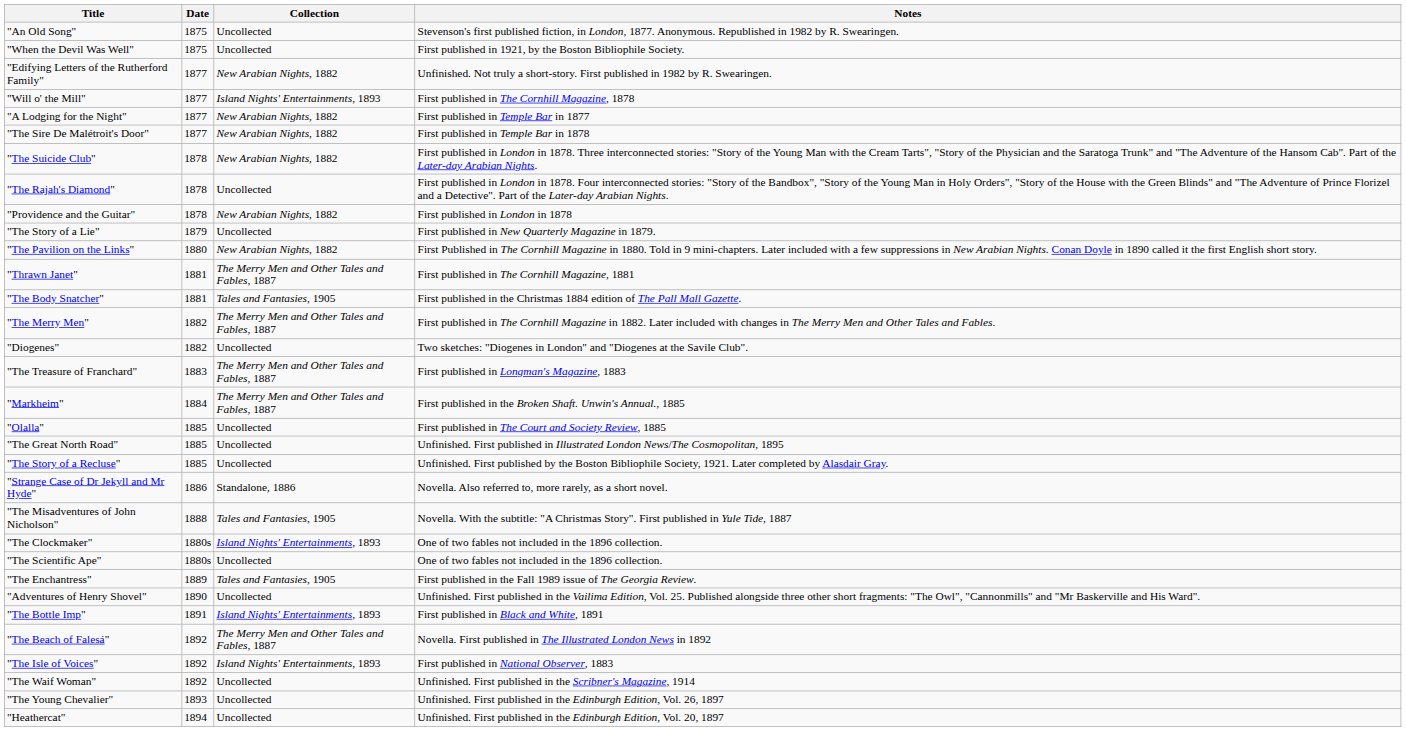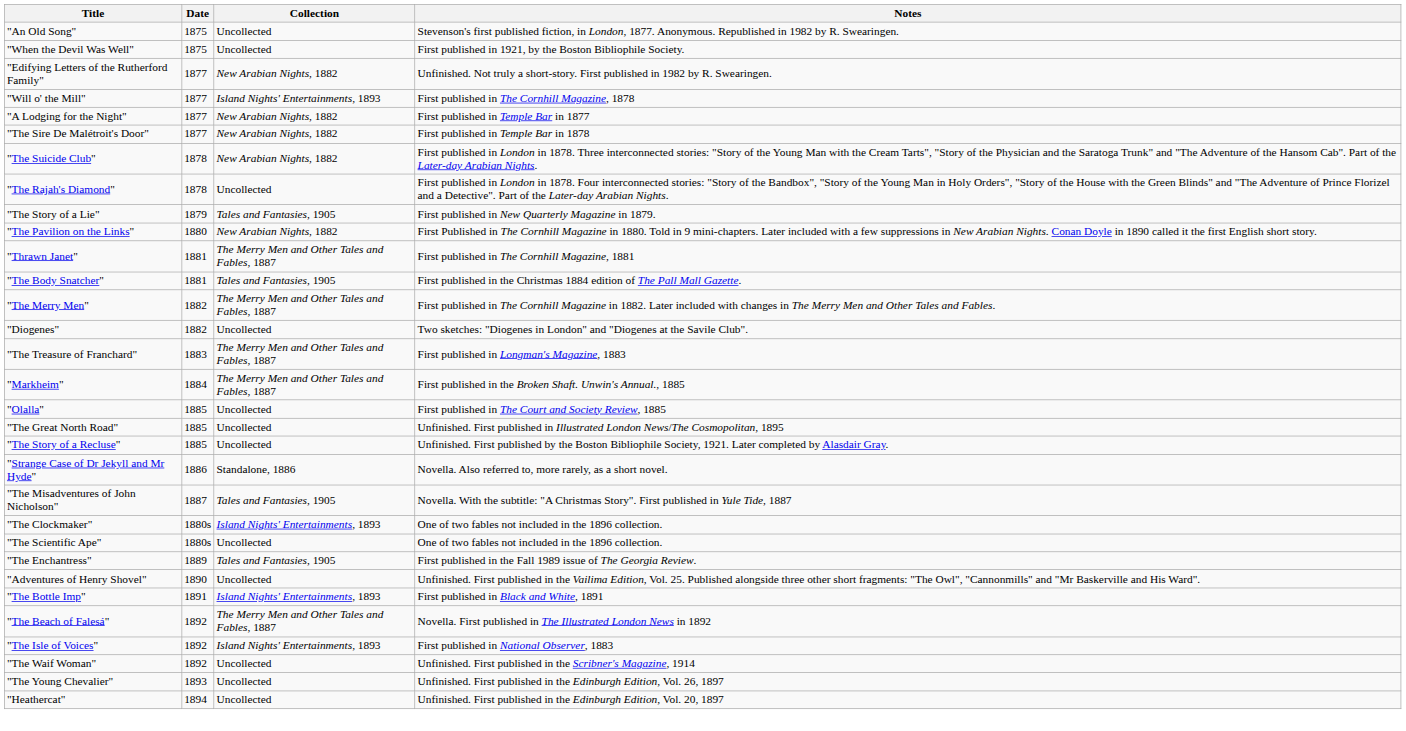 <table class="wikitable sortable" class="wikitable sortable">
 <tr>
 <th>Title</th>
 <th>Date</th>
 <th>Collection</th>
 <th>Notes</th>
 </tr>
 <tr>
 <td>"An Old Song"</td>
 <td>1875</td>
 <td>Uncollected</td>
 <td>Stevenson's first published fiction, in <em>London</em>, 1877. Anonymous. Republished in 1982 by R. Swearingen.</td>
 </tr>
 <tr>
 <td>"When the Devil Was Well"</td>
 <td>1875</td>
 <td>Uncollected</td>
 <td>First published in 1921, by the Boston Bibliophile Society.</td>
 </tr>
 <tr>
 <td>"Edifying Letters of the Rutherford Family"</td>
 <td>1877</td>
 <td><em>New Arabian Nights</em>, 1882</td>
 <td>Unfinished. Not truly a short-story. First published in 1982 by R. Swearingen.</td>
 </tr>
 <tr>
 <td>"Will o' the Mill"</td>
 <td>1877</td>
 <td><em>Island Nights' Entertainments</em>, 1893</td>
 <td>First published in <em><a href='#'>The Cornhill Magazine</a></em>, 1878</td>
 </tr>
 <tr>
 <td>"A Lodging for the Night"</td>
 <td>1877</td>
 <td><em>New Arabian Nights</em>, 1882</td>
 <td>First published in <em><a href='#'>Temple Bar</a></em> in 1877</td>
 </tr>
 <tr>
 <td>"The Sire De Malétroit's Door"</td>
 <td>1877</td>
 <td><em>New Arabian Nights</em>, 1882</td>
 <td>First published in <em>Temple Bar</em> in 1878</td>
 </tr>
 <tr>
 <td>"<a href='#'>The Suicide Club</a>"</td>
 <td>1878</td>
 <td><em>New Arabian Nights</em>, 1882</td>
 <td>First published in <em>London</em> in 1878. Three interconnected stories: "Story of the Young Man with the Cream Tarts", "Story of the Physician and the Saratoga Trunk" and "The Adventure of the Hansom Cab". Part of the <em><a href='#'>Later-day Arabian Nights</a></em>.</td>
 </tr>
 <tr>
 <td>"<a href='#'>The Rajah's Diamond</a>"</td>
 <td>1878</td>
 <td>Uncollected</td>
 <td>First published in <em>London</em> in 1878. Four interconnected stories: "Story of the Bandbox", "Story of the Young Man in Holy Orders", "Story of the House with the Green Blinds" and "The Adventure of Prince Florizel and a Detective". Part of the <em>Later-day Arabian Nights</em>.</td>
 </tr>
 <tr>
-<td>"Providence and the Guitar"</td>
-<td>1878</td>
-<td><em>New Arabian Nights</em>, 1882</td>
-<td>First published in <em>London</em> in 1878</td>
-</tr>
-<tr>
 <td>"The Story of a Lie"</td>
 <td>1879</td>
-<td>Uncollected</td>
+<td><em>Tales and Fantasies</em>, 1905</td>
 <td>First published in <em>New Quarterly Magazine</em> in 1879.</td>
 </tr>
 <tr>
 <td>"<a href='#'>The Pavilion on the Links</a>"</td>
 <td>1880</td>
 <td><em>New Arabian Nights</em>, 1882</td>
 <td>First Published in <em>The Cornhill Magazine</em> in 1880. Told in 9 mini-chapters. Later included with a few suppressions in <em>New Arabian Nights</em>. <a href='#'>Conan Doyle</a> in 1890 called it the first English short story.</td>
 </tr>
 <tr>
 <td>"<a href='#'>Thrawn Janet</a>"</td>
 <td>1881</td>
 <td><em>The Merry Men and Other Tales and Fables</em>, 1887</td>
 <td>First published in <em>The Cornhill Magazine</em>, 1881</td>
 </tr>
 <tr>
 <td>"<a href='#'>The Body Snatcher</a>"</td>
 <td>1881</td>
 <td><em>Tales and Fantasies</em>, 1905</td>
 <td>First published in the Christmas 1884 edition of <em><a href='#'>The Pall Mall Gazette</a></em>.</td>
 </tr>
 <tr>
 <td>"<a href='#'>The Merry Men</a>"</td>
 <td>1882</td>
 <td><em>The Merry Men and Other Tales and Fables</em>, 1887</td>
 <td>First published in <em>The Cornhill Magazine</em> in 1882. Later included with changes in <em>The Merry Men and Other Tales and Fables</em>.</td>
 </tr>
 <tr>
 <td>"Diogenes"</td>
 <td>1882</td>
 <td>Uncollected</td>
 <td>Two sketches: "Diogenes in London" and "Diogenes at the Savile Club".</td>
 </tr>
 <tr>
 <td>"The Treasure of Franchard"</td>
 <td>1883</td>
 <td><em>The Merry Men and Other Tales and Fables</em>, 1887</td>
 <td>First published in <em><a href='#'>Longman's Magazine</a></em>, 1883</td>
 </tr>
 <tr>
 <td>"<a href='#'>Markheim</a>"</td>
 <td>1884</td>
 <td><em>The Merry Men and Other Tales and Fables</em>, 1887</td>
 <td>First published in the <em>Broken Shaft. Unwin's Annual.</em>, 1885</td>
 </tr>
 <tr>
 <td>"<a href='#'>Olalla</a>"</td>
 <td>1885</td>
 <td>Uncollected</td>
 <td>First published in <em><a href='#'>The Court and Society Review</a></em>, 1885</td>
 </tr>
 <tr>
 <td>"The Great North Road"</td>
 <td>1885</td>
 <td>Uncollected</td>
 <td>Unfinished. First published in <em>Illustrated London News</em>/<em>The Cosmopolitan</em>, 1895</td>
 </tr>
 <tr>
 <td>"<a href='#'>The Story of a Recluse</a>"</td>
 <td>1885</td>
 <td>Uncollected</td>
 <td>Unfinished. First published by the Boston Bibliophile Society, 1921. Later completed by <a href='#'>Alasdair Gray</a>.</td>
 </tr>
 <tr>
 <td>"<a href='#'>Strange Case of Dr Jekyll and Mr Hyde</a>"</td>
 <td>1886</td>
 <td>Standalone, 1886</td>
 <td>Novella. Also referred to, more rarely, as a short novel.</td>
 </tr>
 <tr>
 <td>"The Misadventures of John Nicholson"</td>
-<td>1888</td>
+<td>1887</td>
 <td><em>Tales and Fantasies</em>, 1905</td>
 <td>Novella. With the subtitle: "A Christmas Story". First published in <em>Yule Tide</em>, 1887</td>
 </tr>
 <tr>
 <td>"The Clockmaker"</td>
 <td>1880s</td>
 <td><em><a href='#'>Island Nights' Entertainments</a></em>, 1893</td>
 <td>One of two fables not included in the 1896 collection.</td>
 </tr>
 <tr>
 <td>"The Scientific Ape"</td>
 <td>1880s</td>
 <td>Uncollected</td>
 <td>One of two fables not included in the 1896 collection.</td>
 </tr>
 <tr>
 <td>"The Enchantress"</td>
 <td>1889</td>
 <td><em>Tales and Fantasies</em>, 1905</td>
 <td>First published in the Fall 1989 issue of <em>The Georgia Review</em>.</td>
 </tr>
 <tr>
 <td>"Adventures of Henry Shovel"</td>
 <td>1890</td>
 <td>Uncollected</td>
 <td>Unfinished. First published in the <em>Vailima Edition</em>, Vol. 25. Published alongside three other short fragments: "The Owl", "Cannonmills" and "Mr Baskerville and His Ward".</td>
 </tr>
 <tr>
 <td>"<a href='#'>The Bottle Imp</a>"</td>
 <td>1891</td>
 <td><em><a href='#'>Island Nights' Entertainments</a></em>, 1893</td>
 <td>First published in <em><a href='#'>Black and White</a></em>, 1891</td>
 </tr>
 <tr>
 <td>"<a href='#'>The Beach of Falesá</a>"</td>
 <td>1892</td>
 <td><em>The Merry Men and Other Tales and Fables</em>, 1887</td>
 <td>Novella. First published in <em><a href='#'>The Illustrated London News</a></em> in 1892</td>
 </tr>
 <tr>
 <td>"<a href='#'>The Isle of Voices</a>"</td>
 <td>1892</td>
 <td><em>Island Nights' Entertainments</em>, 1893</td>
 <td>First published in <em><a href='#'>National Observer</a></em>, 1883</td>
 </tr>
 <tr>
 <td>"The Waif Woman"</td>
 <td>1892</td>
 <td>Uncollected</td>
 <td>Unfinished. First published in the <em><a href='#'>Scribner's Magazine</a></em>, 1914</td>
 </tr>
 <tr>
 <td>"The Young Chevalier"</td>
 <td>1893</td>
 <td>Uncollected</td>
 <td>Unfinished. First published in the <em>Edinburgh Edition</em>, Vol. 26, 1897</td>
 </tr>
 <tr>
 <td>"Heathercat"</td>
 <td>1894</td>
 <td>Uncollected</td>
 <td>Unfinished. First published in the <em>Edinburgh Edition</em>, Vol. 20, 1897</td>
 </tr>
 </table>
